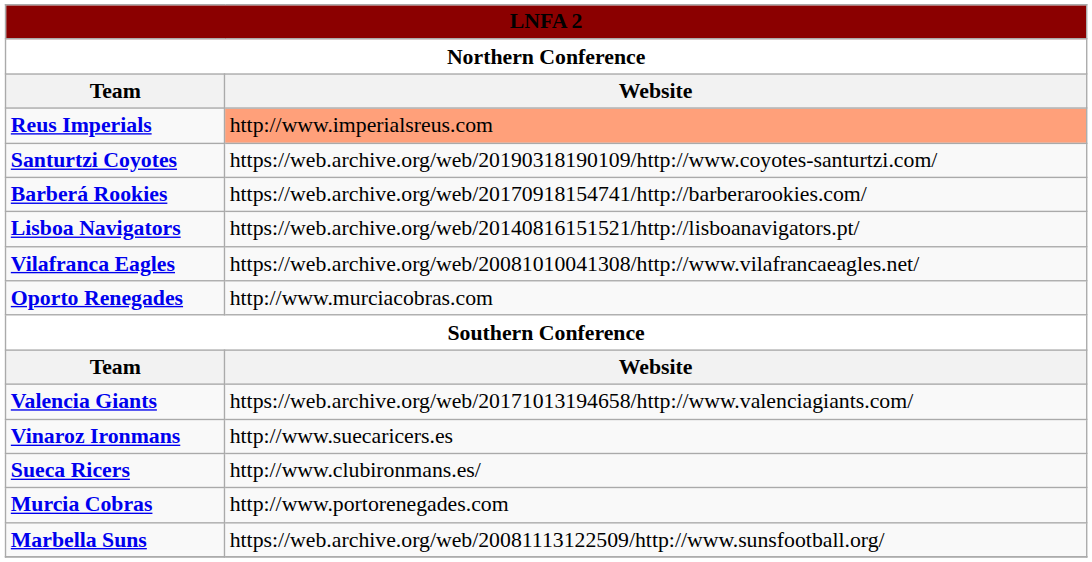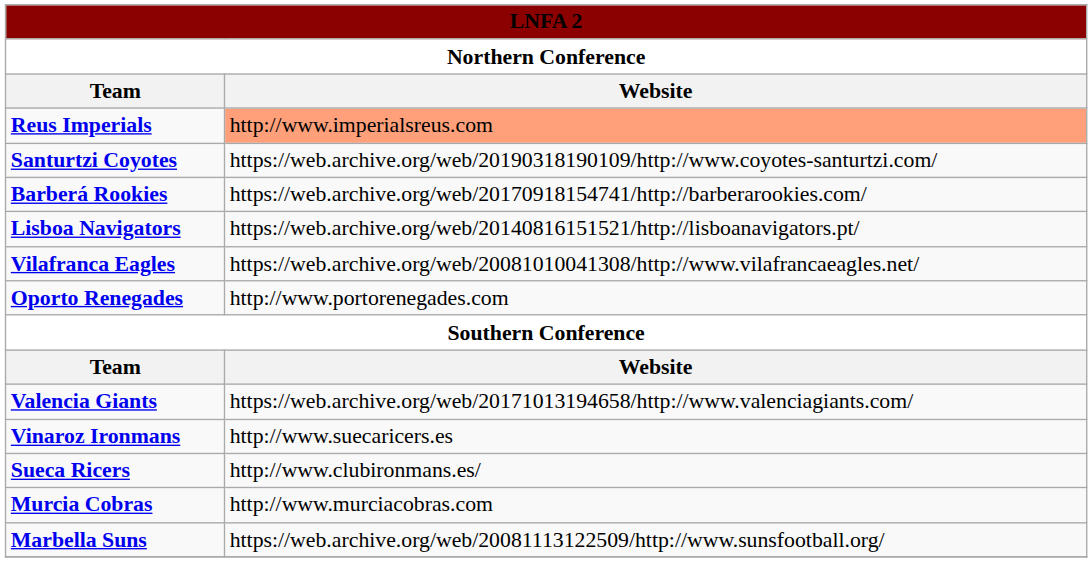 <table class="wikitable" style="width: 90%; margin:1em auto;">
 <tr>
 <td bgcolor="#8B0000" align="center" colspan="5"><strong><span>LNFA 2</span></strong></td>
 </tr>
 <tr>
 <td bgcolor="white" align="center" colspan="5"><strong><span>Northern Conference</span></strong></td>
 </tr>
 <tr>
 <th>Team</th>
 <th>Website</th>
 </tr>
 <tr>
 <td><strong><a href='#'>Reus Imperials</a></strong> </td>
 <td style="background: lightsalmon;">http://www.imperialsreus.com</td>
 </tr>
 <tr>
 <td><strong><a href='#'>Santurtzi Coyotes</a></strong> </td>
 <td>https://web.archive.org/web/20190318190109/http://www.coyotes-santurtzi.com/</td>
 </tr>
 <tr>
 <td><strong><a href='#'>Barberá Rookies</a></strong> </td>
 <td>https://web.archive.org/web/20170918154741/http://barberarookies.com/</td>
 </tr>
 <tr>
 <td><strong><a href='#'>Lisboa Navigators</a></strong> </td>
 <td>https://web.archive.org/web/20140816151521/http://lisboanavigators.pt/</td>
 </tr>
 <tr>
 <td><strong><a href='#'>Vilafranca Eagles</a></strong> </td>
 <td>https://web.archive.org/web/20081010041308/http://www.vilafrancaeagles.net/</td>
 </tr>
 <tr>
 <td><strong><a href='#'>Oporto Renegades</a></strong> </td>
-<td>http://www.murciacobras.com</td>
+<td>http://www.portorenegades.com</td>
 </tr>
 <tr>
 <td bgcolor="white" align="center" colspan="5"><strong><span>Southern Conference</span></strong></td>
 </tr>
 <tr>
 <th>Team</th>
 <th>Website</th>
 </tr>
 <tr>
 <td><strong><a href='#'>Valencia Giants</a></strong> </td>
 <td>https://web.archive.org/web/20171013194658/http://www.valenciagiants.com/</td>
 </tr>
 <tr>
 <td><strong><a href='#'>Vinaroz Ironmans</a></strong> </td>
 <td>http://www.suecaricers.es</td>
 </tr>
 <tr>
 <td><strong><a href='#'>Sueca Ricers</a></strong> </td>
 <td>http://www.clubironmans.es/</td>
 </tr>
 <tr>
 <td><strong><a href='#'>Murcia Cobras</a></strong> </td>
-<td>http://www.portorenegades.com</td>
+<td>http://www.murciacobras.com</td>
 </tr>
 <tr>
 <td><strong><a href='#'>Marbella Suns</a></strong> </td>
 <td>https://web.archive.org/web/20081113122509/http://www.sunsfootball.org/</td>
 </tr>
 <tr>
 </tr>
 </table>
